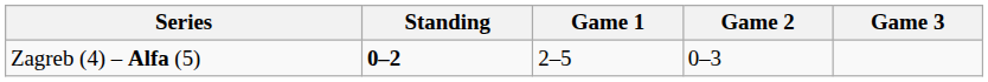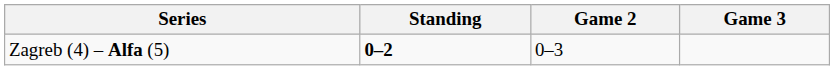 <table class="wikitable" width="700px">
 <tr style="background-color:#c0c0c0;">
 <th>Series</th>
 <th>Standing</th>
-<th>Game 1</th>
 <th>Game 2</th>
 <th>Game 3</th>
 </tr>
 <tr>
 <td>Zagreb (4) – <strong>Alfa</strong> (5)</td>
 <td><strong>0–2</strong></td>
-<td>2–5</td>
 <td>0–3</td>
 <td></td>
 </tr>
 </table>
